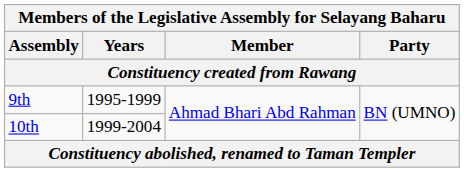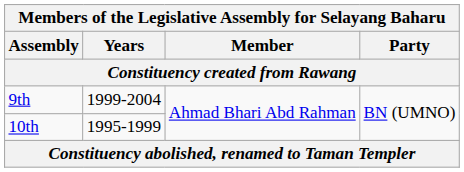 <table class=wikitable>
 <tr>
 <th colspan=4>Members of the Legislative Assembly for Selayang Baharu</th>
 </tr>
 <tr>
 <th>Assembly</th>
 <th>Years</th>
 <th>Member</th>
 <th>Party</th>
 </tr>
 <tr>
 <th colspan=4 align=center><em>Constituency created from Rawang</em></th>
 </tr>
 <tr>
 <td><a href='#'>9th</a></td>
-<td>1995-1999</td>
+<td>1999-2004</td>
 <td rowspan=2><a href='#'>Ahmad Bhari Abd Rahman</a></td>
 <td rowspan=2><a href='#'>BN</a> (UMNO)</td>
 </tr>
 <tr>
 <td><a href='#'>10th</a></td>
-<td>1999-2004</td>
+<td>1995-1999</td>
 </tr>
 <tr>
 <th colspan=4 align=center><em>Constituency abolished, renamed to Taman Templer</em></th>
 </tr>
 </table>
